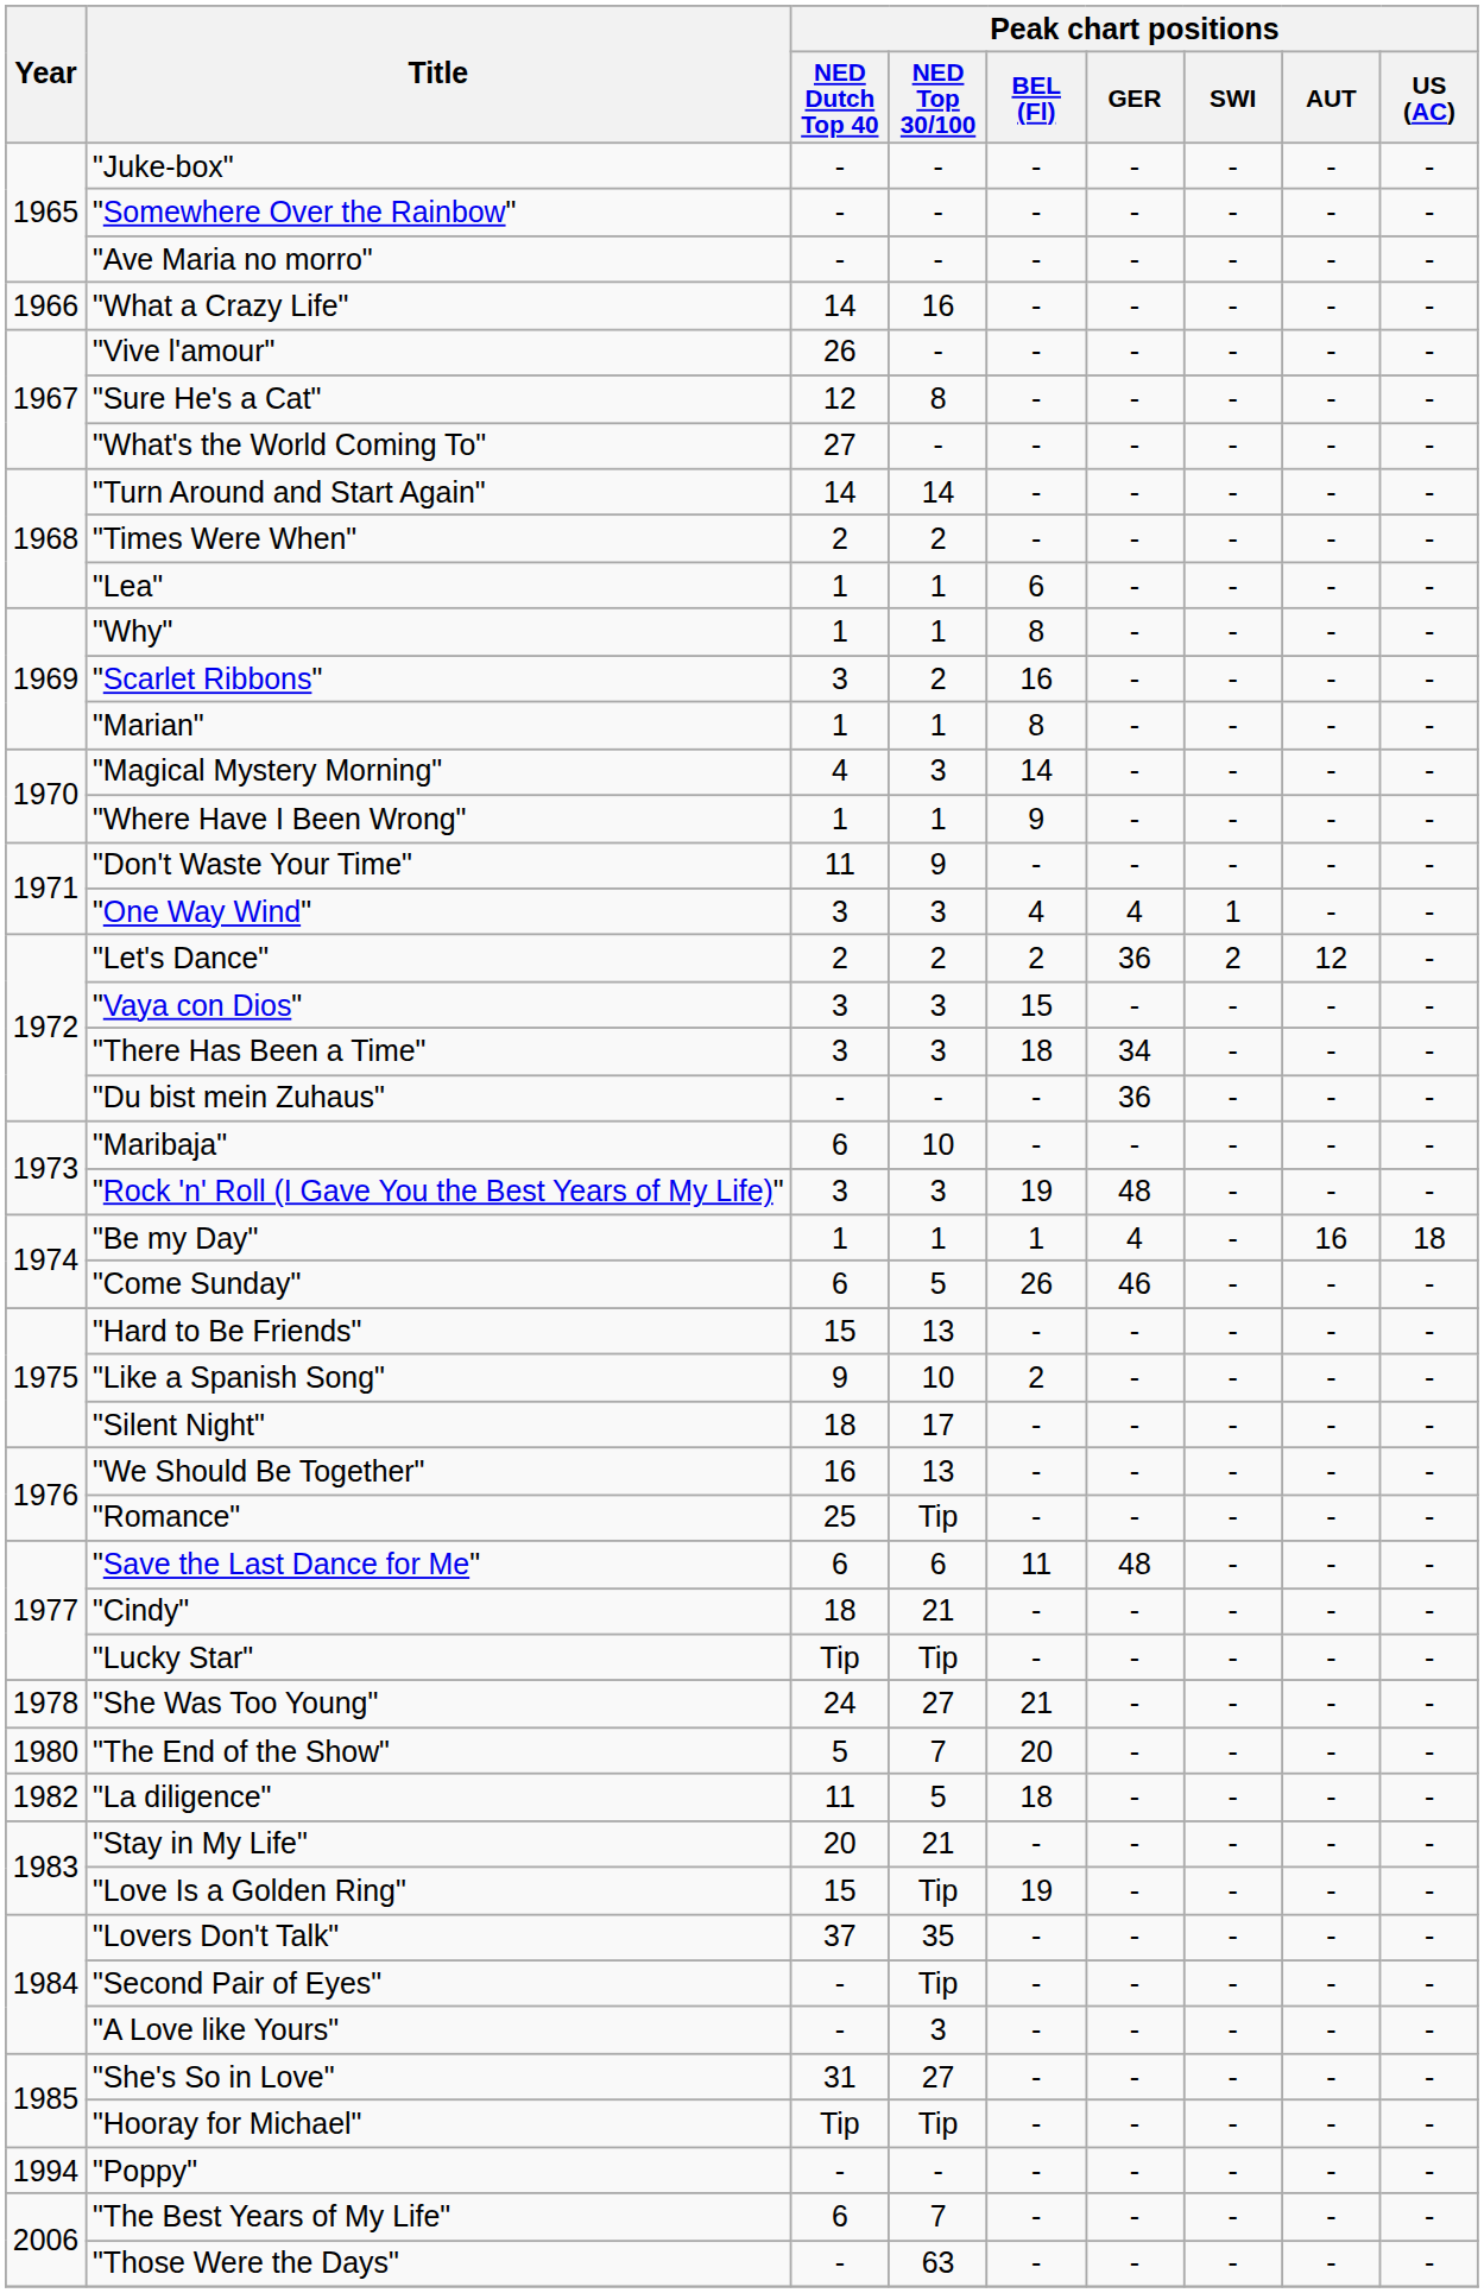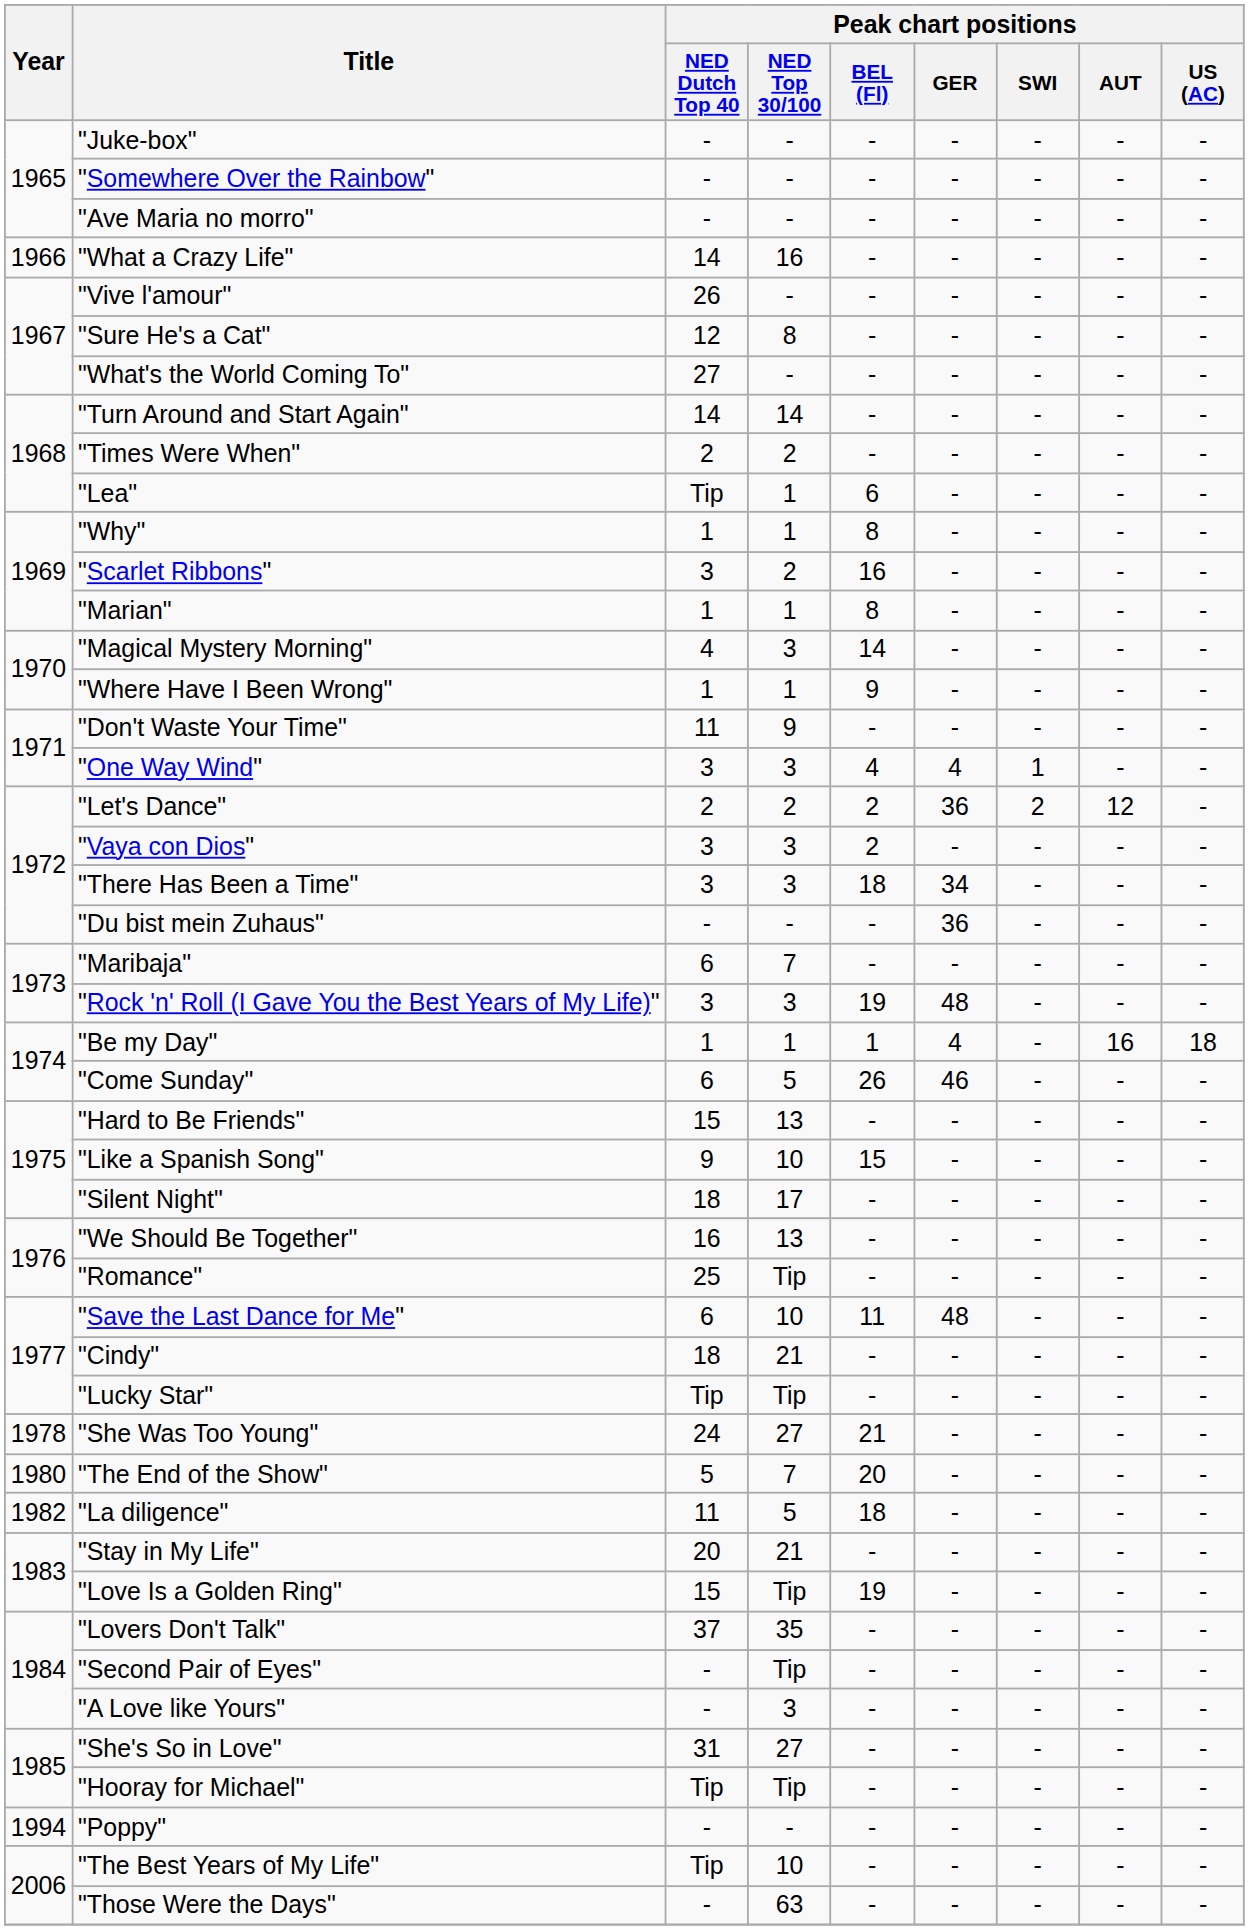 <table class="wikitable" style="margin: 0.5em 1em 0.5em 0; font-size: 85%; text-align: center;">
 <tr>
 <th rowspan="2">Year</th>
 <th rowspan="2">Title</th>
 <th colspan="7">Peak chart positions</th>
 </tr>
 <tr style="font-size:smaller;">
 <th style="width:3.5em;"><a href='#'>NED<br>Dutch<br>Top 40</a><br></th>
 <th style="width:3.5em;"><a href='#'>NED<br>Top 30/100</a><br></th>
 <th style="width:3.5em;"><a href='#'>BEL<br>(Fl)</a><br></th>
 <th style="width:3.5em;">GER<br></th>
 <th style="width:3.5em;">SWI<br></th>
 <th style="width:3.5em;">AUT<br></th>
 <th style="width:3.5em;">US <br>(<a href='#'>AC</a>)<br></th>
 </tr>
 <tr>
 <td rowspan=3>1965</td>
 <td align="left">"Juke-box"</td>
 <td>-</td>
 <td>-</td>
 <td>-</td>
 <td>-</td>
 <td>-</td>
 <td>-</td>
 <td>-</td>
 </tr>
 <tr>
 <td align="left">"<a href='#'>Somewhere Over the Rainbow</a>"</td>
 <td>-</td>
 <td>-</td>
 <td>-</td>
 <td>-</td>
 <td>-</td>
 <td>-</td>
 <td>-</td>
 </tr>
 <tr>
 <td align="left">"Ave Maria no morro"</td>
 <td>-</td>
 <td>-</td>
 <td>-</td>
 <td>-</td>
 <td>-</td>
 <td>-</td>
 <td>-</td>
 </tr>
 <tr>
 <td rowspan=1>1966</td>
 <td align="left">"What a Crazy Life"</td>
 <td>14</td>
 <td>16</td>
 <td>-</td>
 <td>-</td>
 <td>-</td>
 <td>-</td>
 <td>-</td>
 </tr>
 <tr>
 <td rowspan=3>1967</td>
 <td align="left">"Vive l'amour"</td>
 <td>26</td>
 <td>-</td>
 <td>-</td>
 <td>-</td>
 <td>-</td>
 <td>-</td>
 <td>-</td>
 </tr>
 <tr>
 <td align="left">"Sure He's a Cat"</td>
 <td>12</td>
 <td>8</td>
 <td>-</td>
 <td>-</td>
 <td>-</td>
 <td>-</td>
 <td>-</td>
 </tr>
 <tr>
 <td align="left">"What's the World Coming To"</td>
 <td>27</td>
 <td>-</td>
 <td>-</td>
 <td>-</td>
 <td>-</td>
 <td>-</td>
 <td>-</td>
 </tr>
 <tr>
 <td rowspan=3>1968</td>
 <td align="left">"Turn Around and Start Again"</td>
 <td>14</td>
 <td>14</td>
 <td>-</td>
 <td>-</td>
 <td>-</td>
 <td>-</td>
 <td>-</td>
 </tr>
 <tr>
 <td align="left">"Times Were When"</td>
 <td>2</td>
 <td>2</td>
 <td>-</td>
 <td>-</td>
 <td>-</td>
 <td>-</td>
 <td>-</td>
 </tr>
 <tr>
 <td align="left">"Lea"</td>
-<td>1</td>
+<td>Tip</td>
 <td>1</td>
 <td>6</td>
 <td>-</td>
 <td>-</td>
 <td>-</td>
 <td>-</td>
 </tr>
 <tr>
 <td rowspan=3>1969</td>
 <td align="left">"Why"</td>
 <td>1</td>
 <td>1</td>
 <td>8</td>
 <td>-</td>
 <td>-</td>
 <td>-</td>
 <td>-</td>
 </tr>
 <tr>
 <td align="left">"<a href='#'>Scarlet Ribbons</a>"</td>
 <td>3</td>
 <td>2</td>
 <td>16</td>
 <td>-</td>
 <td>-</td>
 <td>-</td>
 <td>-</td>
 </tr>
 <tr>
 <td align="left">"Marian"</td>
 <td>1</td>
 <td>1</td>
 <td>8</td>
 <td>-</td>
 <td>-</td>
 <td>-</td>
 <td>-</td>
 </tr>
 <tr>
 <td rowspan=2>1970</td>
 <td align="left">"Magical Mystery Morning"</td>
 <td>4</td>
 <td>3</td>
 <td>14</td>
 <td>-</td>
 <td>-</td>
 <td>-</td>
 <td>-</td>
 </tr>
 <tr>
 <td align="left">"Where Have I Been Wrong"</td>
 <td>1</td>
 <td>1</td>
 <td>9</td>
 <td>-</td>
 <td>-</td>
 <td>-</td>
 <td>-</td>
 </tr>
 <tr>
 <td rowspan=2>1971</td>
 <td align="left">"Don't Waste Your Time"</td>
 <td>11</td>
 <td>9</td>
 <td>-</td>
 <td>-</td>
 <td>-</td>
 <td>-</td>
 <td>-</td>
 </tr>
 <tr>
 <td align="left">"<a href='#'>One Way Wind</a>"</td>
 <td>3</td>
 <td>3</td>
 <td>4</td>
 <td>4</td>
 <td>1</td>
 <td>-</td>
 <td>-</td>
 </tr>
 <tr>
 <td rowspan=4>1972</td>
 <td align="left">"Let's Dance"</td>
 <td>2</td>
 <td>2</td>
 <td>2</td>
 <td>36</td>
 <td>2</td>
 <td>12</td>
 <td>-</td>
 </tr>
 <tr>
 <td align="left">"<a href='#'>Vaya con Dios</a>"</td>
 <td>3</td>
 <td>3</td>
-<td>15</td>
+<td>2</td>
 <td>-</td>
 <td>-</td>
 <td>-</td>
 <td>-</td>
 </tr>
 <tr>
 <td align="left">"There Has Been a Time"</td>
 <td>3</td>
 <td>3</td>
 <td>18</td>
 <td>34</td>
 <td>-</td>
 <td>-</td>
 <td>-</td>
 </tr>
 <tr>
 <td align="left">"Du bist mein Zuhaus"</td>
 <td>-</td>
 <td>-</td>
 <td>-</td>
 <td>36</td>
 <td>-</td>
 <td>-</td>
 <td>-</td>
 </tr>
 <tr>
 <td rowspan=2>1973</td>
 <td align="left">"Maribaja"</td>
 <td>6</td>
-<td>10</td>
+<td>7</td>
 <td>-</td>
 <td>-</td>
 <td>-</td>
 <td>-</td>
 <td>-</td>
 </tr>
 <tr>
 <td align="left">"<a href='#'>Rock 'n' Roll (I Gave You the Best Years of My Life)</a>"</td>
 <td>3</td>
 <td>3</td>
 <td>19</td>
 <td>48</td>
 <td>-</td>
 <td>-</td>
 <td>-</td>
 </tr>
 <tr>
 <td rowspan=2>1974</td>
 <td align="left">"Be my Day"</td>
 <td>1</td>
 <td>1</td>
 <td>1</td>
 <td>4</td>
 <td>-</td>
 <td>16</td>
 <td>18</td>
 </tr>
 <tr>
 <td align="left">"Come Sunday"</td>
 <td>6</td>
 <td>5</td>
 <td>26</td>
 <td>46</td>
 <td>-</td>
 <td>-</td>
 <td>-</td>
 </tr>
 <tr>
 <td rowspan=3>1975</td>
 <td align="left">"Hard to Be Friends"</td>
 <td>15</td>
 <td>13</td>
 <td>-</td>
 <td>-</td>
 <td>-</td>
 <td>-</td>
 <td>-</td>
 </tr>
 <tr>
 <td align="left">"Like a Spanish Song"</td>
 <td>9</td>
 <td>10</td>
-<td>2</td>
+<td>15</td>
 <td>-</td>
 <td>-</td>
 <td>-</td>
 <td>-</td>
 </tr>
 <tr>
 <td align="left">"Silent Night"</td>
 <td>18</td>
 <td>17</td>
 <td>-</td>
 <td>-</td>
 <td>-</td>
 <td>-</td>
 <td>-</td>
 </tr>
 <tr>
 <td rowspan=2>1976</td>
 <td align="left">"We Should Be Together"</td>
 <td>16</td>
 <td>13</td>
 <td>-</td>
 <td>-</td>
 <td>-</td>
 <td>-</td>
 <td>-</td>
 </tr>
 <tr>
 <td align="left">"Romance"</td>
 <td>25</td>
 <td>Tip</td>
 <td>-</td>
 <td>-</td>
 <td>-</td>
 <td>-</td>
 <td>-</td>
 </tr>
 <tr>
 <td rowspan=3>1977</td>
 <td align="left">"<a href='#'>Save the Last Dance for Me</a>"</td>
 <td>6</td>
-<td>6</td>
+<td>10</td>
 <td>11</td>
 <td>48</td>
 <td>-</td>
 <td>-</td>
 <td>-</td>
 </tr>
 <tr>
 <td align="left">"Cindy"</td>
 <td>18</td>
 <td>21</td>
 <td>-</td>
 <td>-</td>
 <td>-</td>
 <td>-</td>
 <td>-</td>
 </tr>
 <tr>
 <td align="left">"Lucky Star"</td>
 <td>Tip</td>
 <td>Tip</td>
 <td>-</td>
 <td>-</td>
 <td>-</td>
 <td>-</td>
 <td>-</td>
 </tr>
 <tr>
 <td rowspan=1>1978</td>
 <td align="left">"She Was Too Young"</td>
 <td>24</td>
 <td>27</td>
 <td>21</td>
 <td>-</td>
 <td>-</td>
 <td>-</td>
 <td>-</td>
 </tr>
 <tr>
 <td rowspan=1>1980</td>
 <td align="left">"The End of the Show"</td>
 <td>5</td>
 <td>7</td>
 <td>20</td>
 <td>-</td>
 <td>-</td>
 <td>-</td>
 <td>-</td>
 </tr>
 <tr>
 <td rowspan=1>1982</td>
 <td align="left">"La diligence"</td>
 <td>11</td>
 <td>5</td>
 <td>18</td>
 <td>-</td>
 <td>-</td>
 <td>-</td>
 <td>-</td>
 </tr>
 <tr>
 <td rowspan=2>1983</td>
 <td align="left">"Stay in My Life"</td>
 <td>20</td>
 <td>21</td>
 <td>-</td>
 <td>-</td>
 <td>-</td>
 <td>-</td>
 <td>-</td>
 </tr>
 <tr>
 <td align="left">"Love Is a Golden Ring"</td>
 <td>15</td>
 <td>Tip</td>
 <td>19</td>
 <td>-</td>
 <td>-</td>
 <td>-</td>
 <td>-</td>
 </tr>
 <tr>
 <td rowspan=3>1984</td>
 <td align="left">"Lovers Don't Talk"</td>
 <td>37</td>
 <td>35</td>
 <td>-</td>
 <td>-</td>
 <td>-</td>
 <td>-</td>
 <td>-</td>
 </tr>
 <tr>
 <td align="left">"Second Pair of Eyes"</td>
 <td>-</td>
 <td>Tip</td>
 <td>-</td>
 <td>-</td>
 <td>-</td>
 <td>-</td>
 <td>-</td>
 </tr>
 <tr>
 <td align="left">"A Love like Yours"</td>
 <td>-</td>
 <td>3</td>
 <td>-</td>
 <td>-</td>
 <td>-</td>
 <td>-</td>
 <td>-</td>
 </tr>
 <tr>
 <td rowspan=2>1985</td>
 <td align="left">"She's So in Love"</td>
 <td>31</td>
 <td>27</td>
 <td>-</td>
 <td>-</td>
 <td>-</td>
 <td>-</td>
 <td>-</td>
 </tr>
 <tr>
 <td align="left">"Hooray for Michael"</td>
 <td>Tip</td>
 <td>Tip</td>
 <td>-</td>
 <td>-</td>
 <td>-</td>
 <td>-</td>
 <td>-</td>
 </tr>
 <tr>
 <td rowspan=1>1994</td>
 <td align="left">"Poppy"</td>
 <td>-</td>
 <td>-</td>
 <td>-</td>
 <td>-</td>
 <td>-</td>
 <td>-</td>
 <td>-</td>
 </tr>
 <tr>
 <td rowspan=2>2006</td>
 <td align="left">"The Best Years of My Life"</td>
-<td>6</td>
-<td>7</td>
+<td>Tip</td>
+<td>10</td>
 <td>-</td>
 <td>-</td>
 <td>-</td>
 <td>-</td>
 <td>-</td>
 </tr>
 <tr>
 <td align="left">"Those Were the Days"</td>
 <td>-</td>
 <td>63</td>
 <td>-</td>
 <td>-</td>
 <td>-</td>
 <td>-</td>
 <td>-</td>
 </tr>
 <tr>
 </tr>
 </table>
